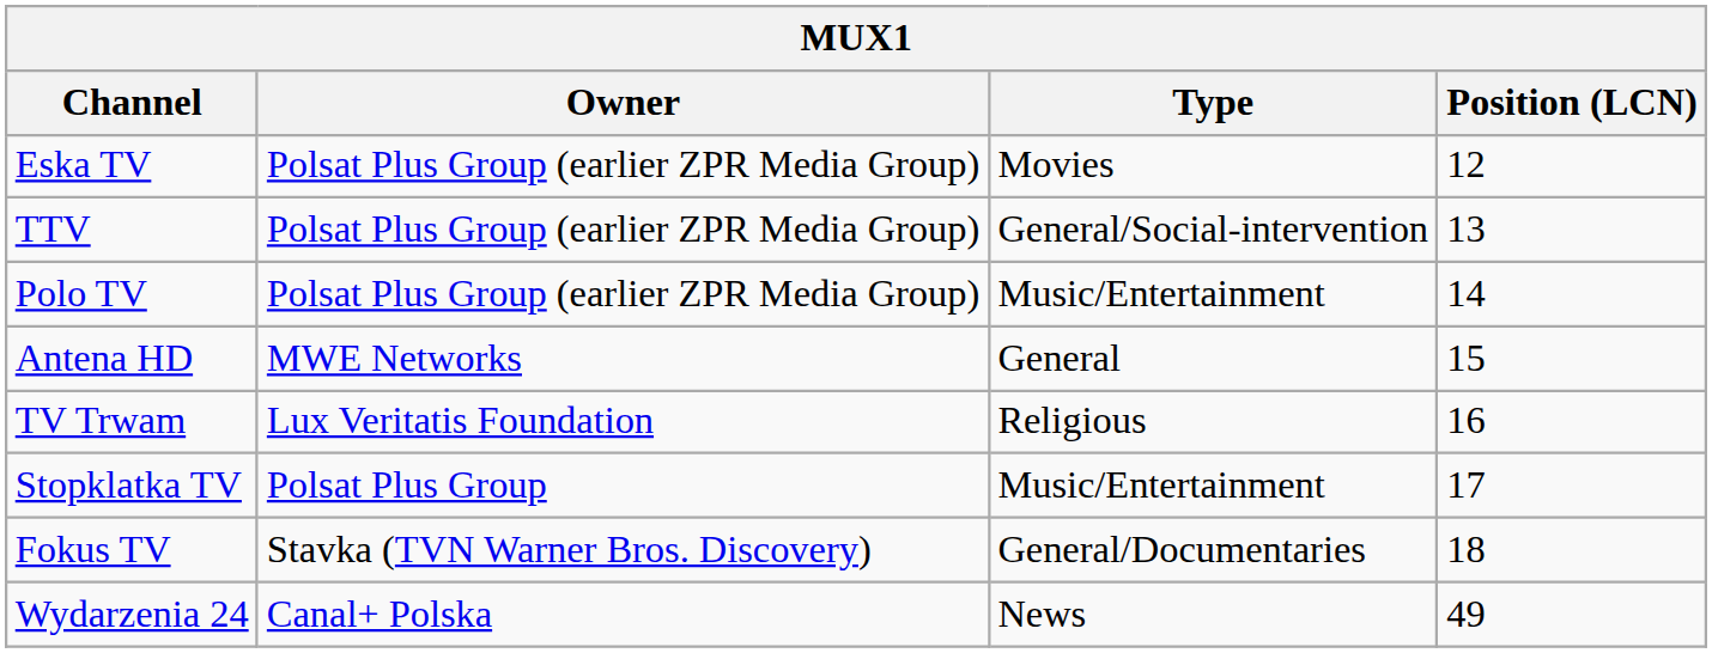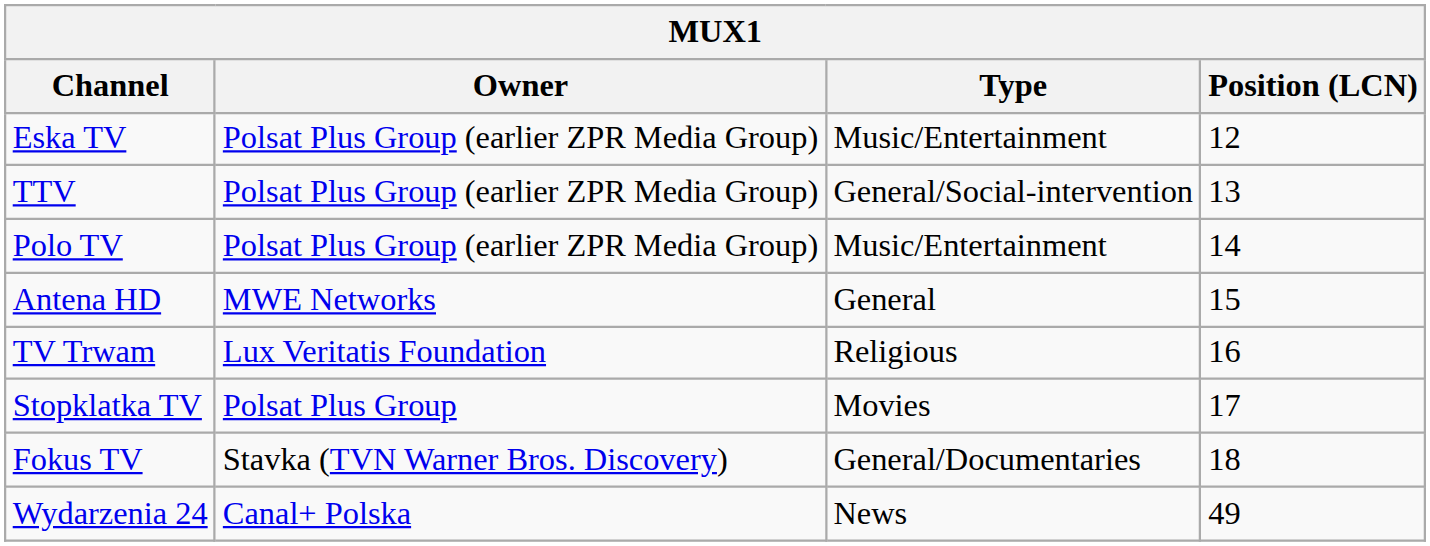 <table class="wikitable" style="font-size: 90%">
 <tr>
 <th colspan="12">MUX1</th>
 </tr>
 <tr>
 <th>Channel</th>
 <th>Owner</th>
 <th>Type</th>
 <th>Position (LCN)</th>
 </tr>
 <tr>
 <td><a href='#'>Eska TV</a></td>
 <td><a href='#'>Polsat Plus Group</a> (earlier ZPR Media Group)</td>
-<td>Movies</td>
+<td>Music/Entertainment</td>
 <td>12</td>
 </tr>
 <tr>
 <td><a href='#'>TTV</a></td>
 <td><a href='#'>Polsat Plus Group</a> (earlier ZPR Media Group)</td>
 <td>General/Social-intervention</td>
 <td>13</td>
 </tr>
 <tr>
 <td><a href='#'>Polo TV</a></td>
 <td><a href='#'>Polsat Plus Group</a> (earlier ZPR Media Group)</td>
 <td>Music/Entertainment</td>
 <td>14</td>
 </tr>
 <tr>
 <td><a href='#'>Antena HD</a></td>
 <td><a href='#'>MWE Networks</a></td>
 <td>General</td>
 <td>15</td>
 </tr>
 <tr>
 <td><a href='#'>TV Trwam</a></td>
 <td><a href='#'>Lux Veritatis Foundation</a></td>
 <td>Religious</td>
 <td>16</td>
 </tr>
 <tr>
 <td><a href='#'>Stopklatka TV</a></td>
 <td><a href='#'>Polsat Plus Group</a></td>
-<td>Music/Entertainment</td>
+<td>Movies</td>
 <td>17</td>
 </tr>
 <tr>
 <td><a href='#'>Fokus TV</a></td>
 <td>Stavka (<a href='#'>TVN Warner Bros. Discovery</a>)</td>
 <td>General/Documentaries</td>
 <td>18</td>
 </tr>
 <tr>
 <td><a href='#'>Wydarzenia 24</a></td>
 <td><a href='#'>Canal+ Polska</a></td>
 <td>News</td>
 <td>49</td>
 </tr>
 </table>
